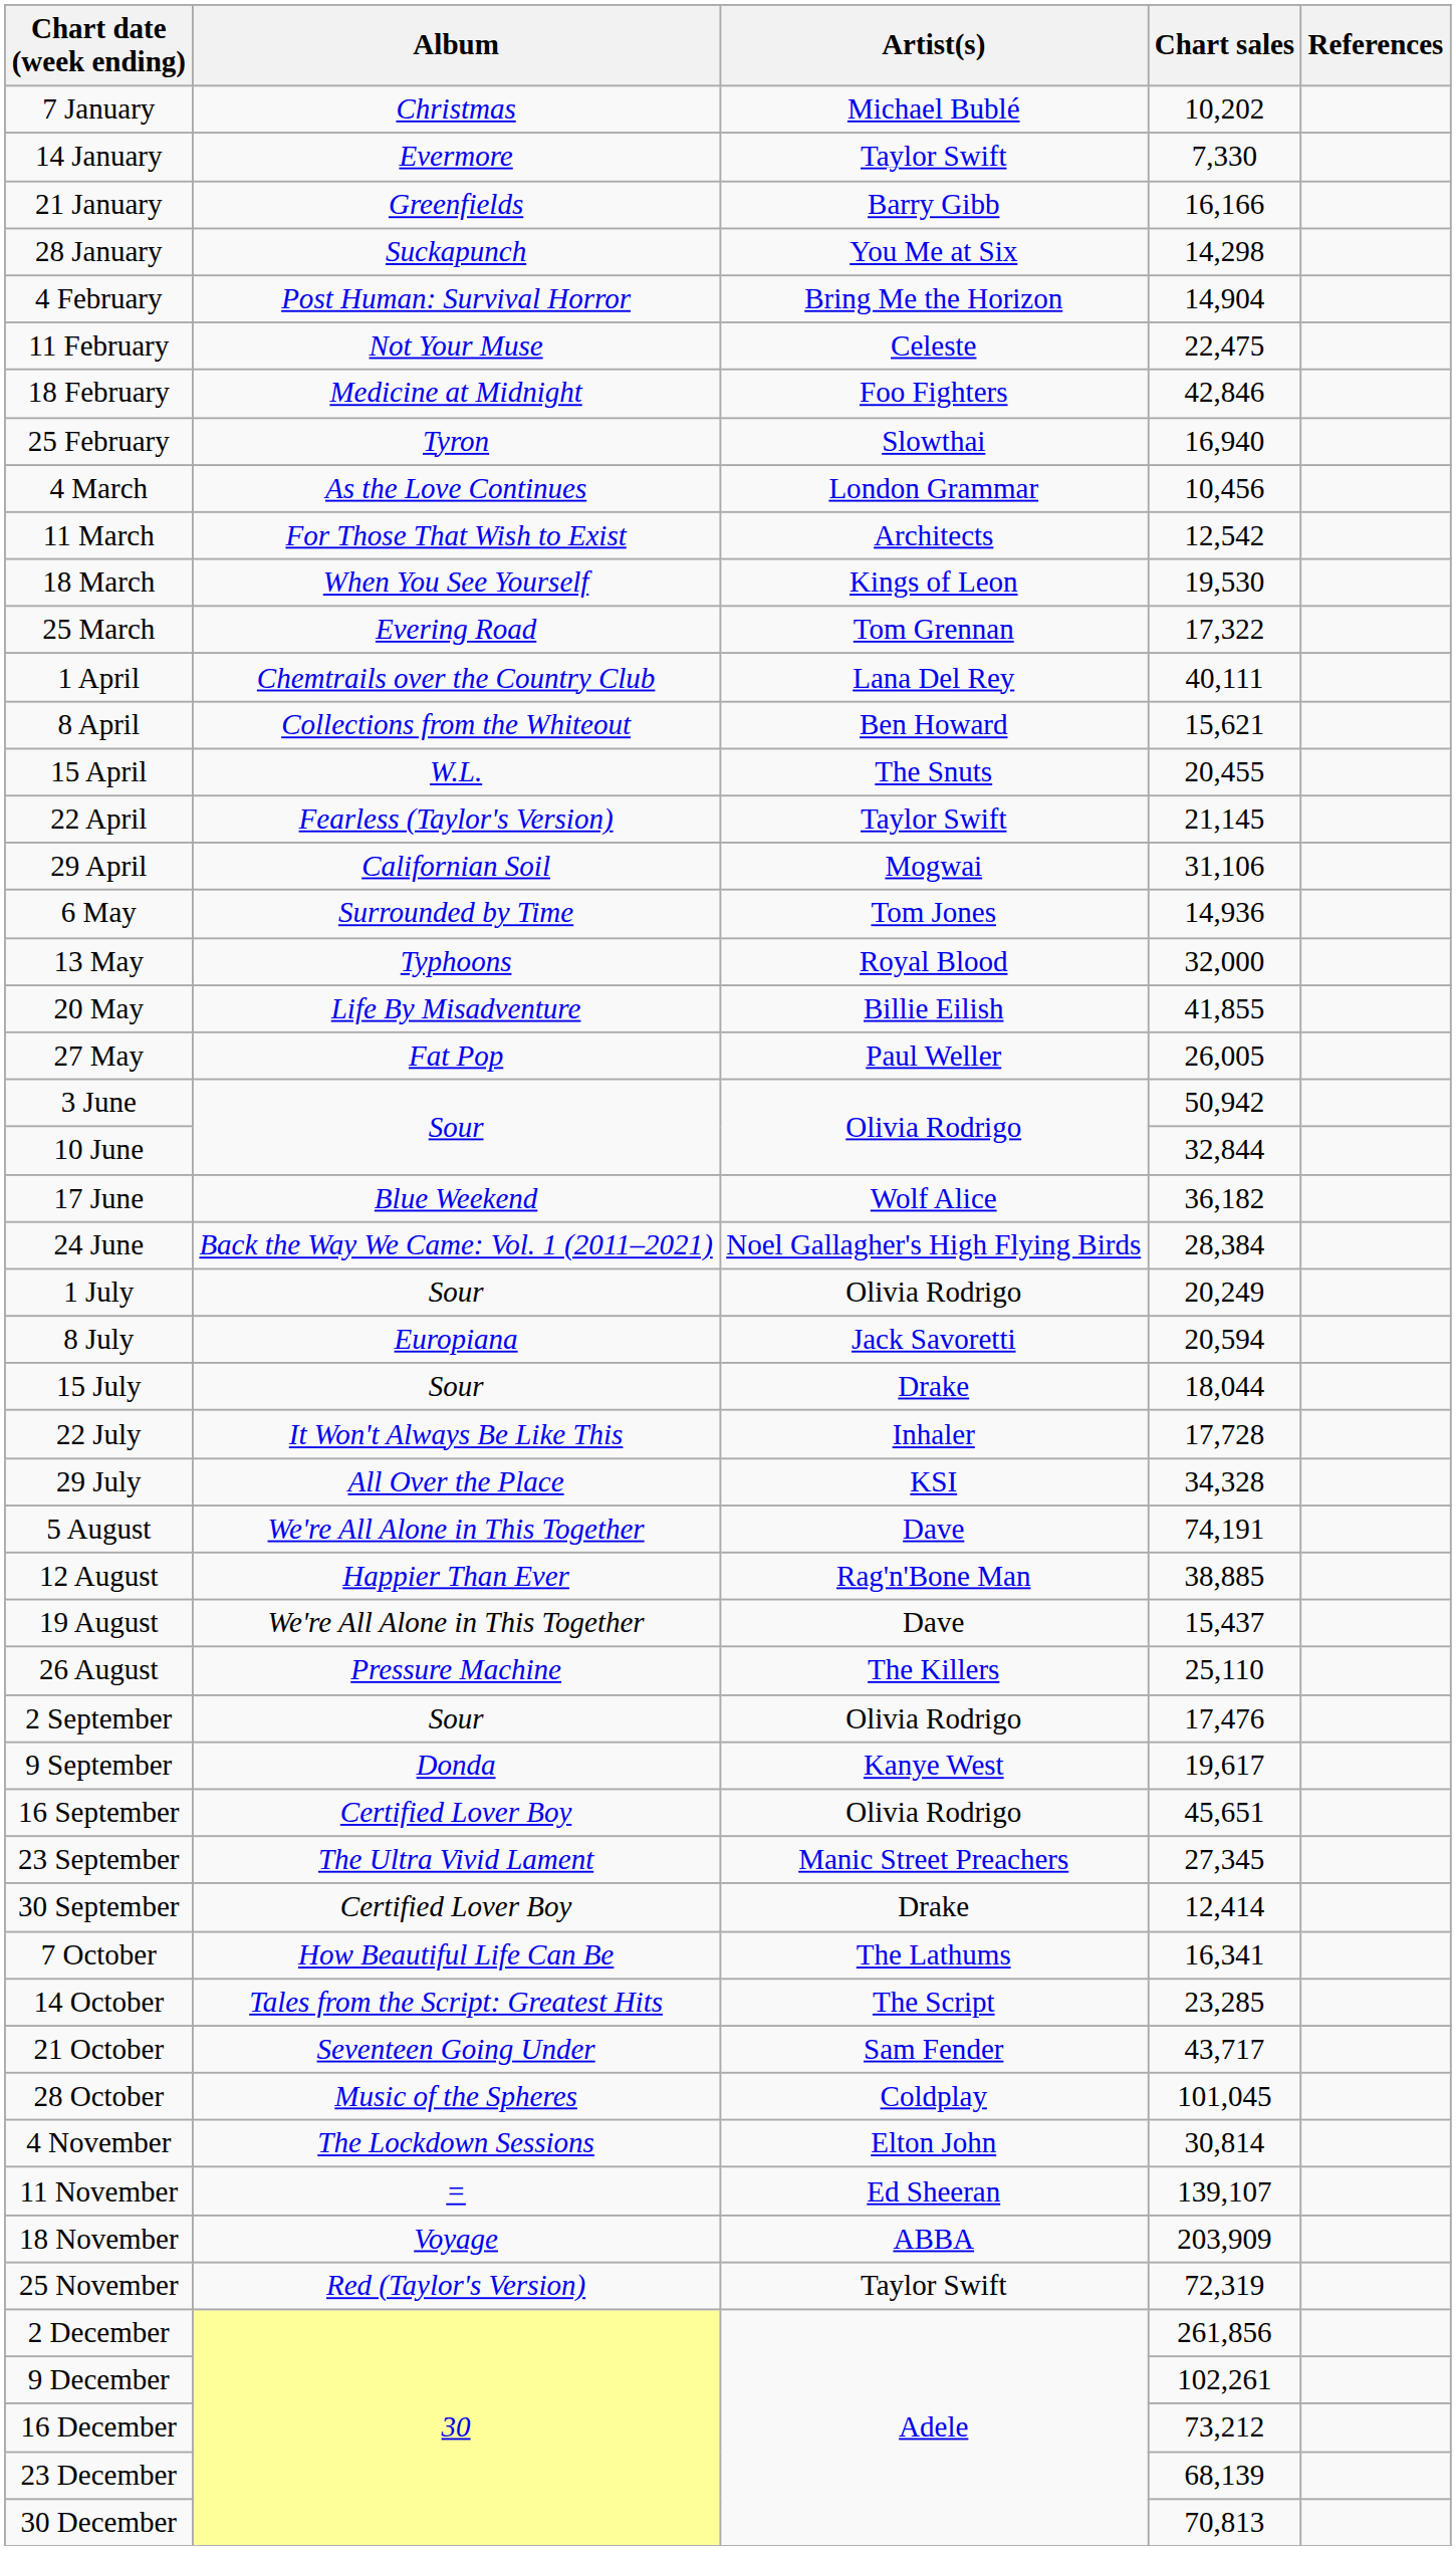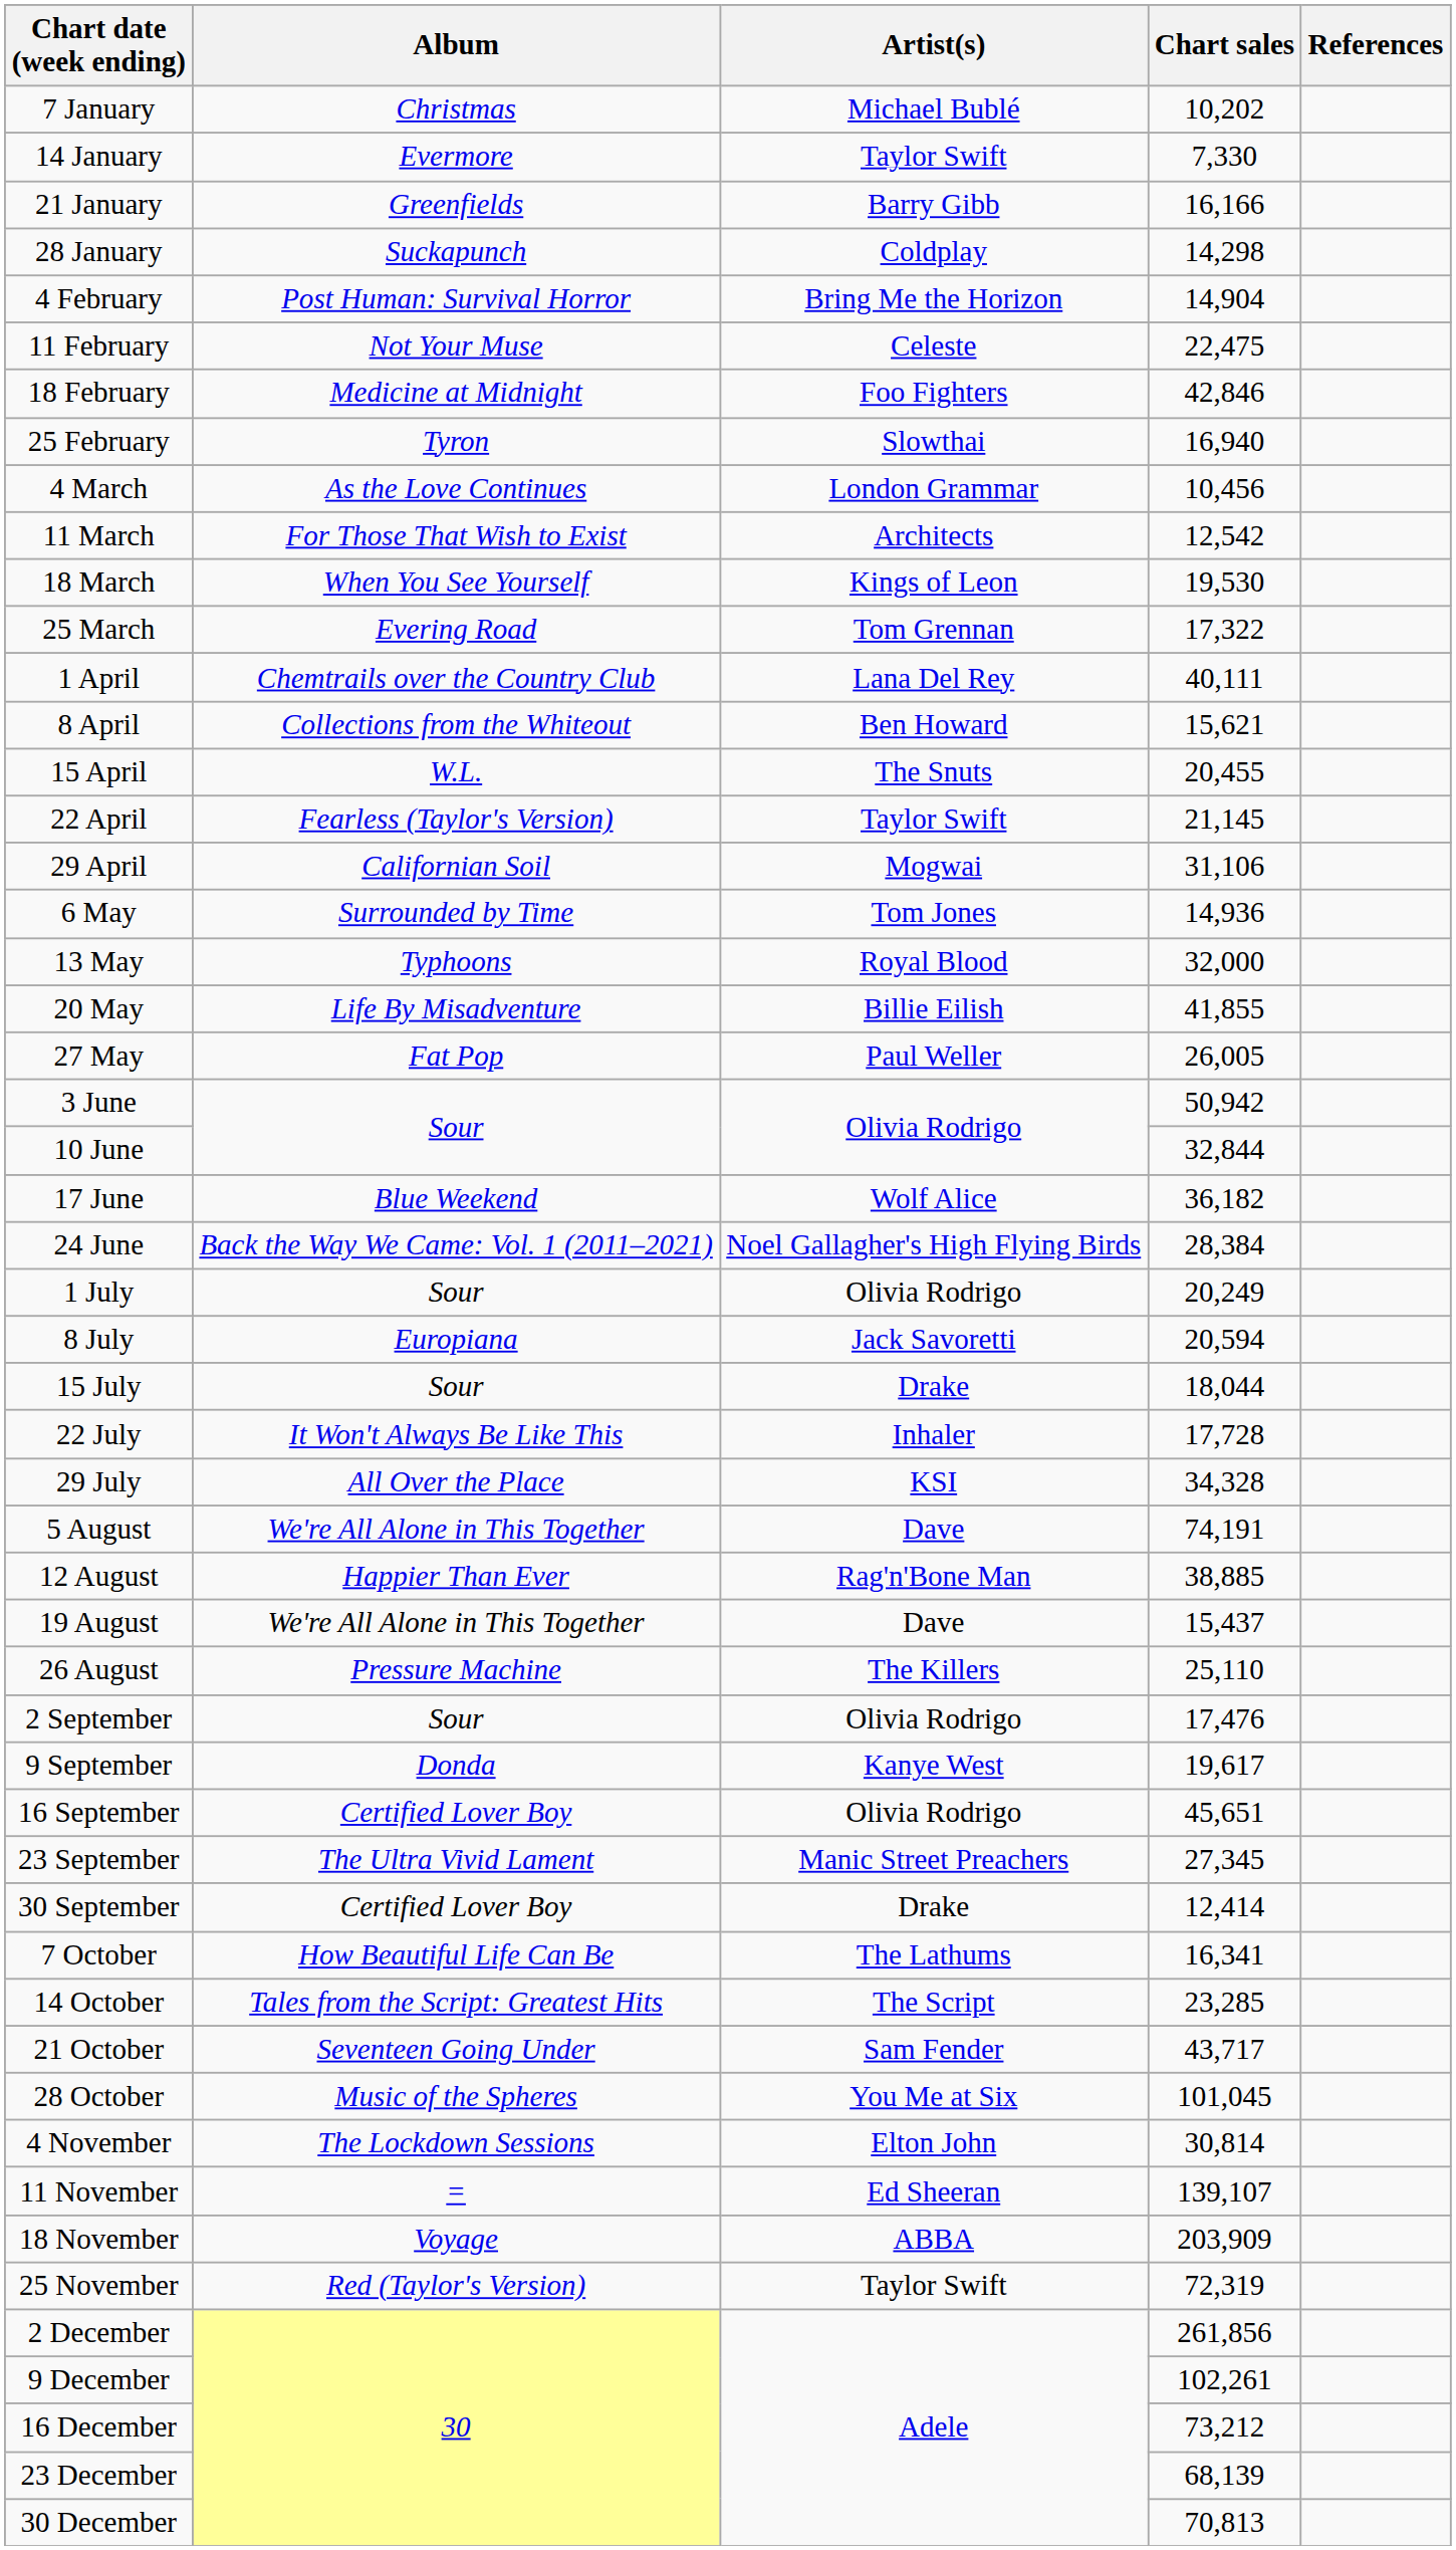 <table class="wikitable" style="font-size:97%; text-align:center;">
 <tr>
 <th>Chart date<br>(week ending)</th>
 <th>Album</th>
 <th>Artist(s)</th>
 <th>Chart sales</th>
 <th>References</th>
 </tr>
 <tr>
 <td>7 January</td>
 <td><em><a href='#'>Christmas</a></em></td>
 <td><a href='#'>Michael Bublé</a></td>
 <td>10,202</td>
 <td></td>
 </tr>
 <tr>
 <td>14 January</td>
 <td><em><a href='#'>Evermore</a></em></td>
 <td><a href='#'>Taylor Swift</a></td>
 <td>7,330</td>
 <td></td>
 </tr>
 <tr>
 <td>21 January</td>
 <td><em><a href='#'>Greenfields</a></em></td>
 <td><a href='#'>Barry Gibb</a></td>
 <td>16,166</td>
 <td></td>
 </tr>
 <tr>
 <td>28 January</td>
 <td><em><a href='#'>Suckapunch</a></em></td>
-<td><a href='#'>You Me at Six</a></td>
+<td><a href='#'>Coldplay</a></td>
 <td>14,298</td>
 <td></td>
 </tr>
 <tr>
 <td>4 February</td>
 <td><em><a href='#'>Post Human: Survival Horror</a></em></td>
 <td><a href='#'>Bring Me the Horizon</a></td>
 <td>14,904</td>
 <td></td>
 </tr>
 <tr>
 <td>11 February</td>
 <td><em><a href='#'>Not Your Muse</a></em></td>
 <td><a href='#'>Celeste</a></td>
 <td>22,475</td>
 <td></td>
 </tr>
 <tr>
 <td>18 February</td>
 <td><em><a href='#'>Medicine at Midnight</a></em></td>
 <td><a href='#'>Foo Fighters</a></td>
 <td>42,846</td>
 <td></td>
 </tr>
 <tr>
 <td>25 February</td>
 <td><em><a href='#'>Tyron</a></em></td>
 <td><a href='#'>Slowthai</a></td>
 <td>16,940</td>
 <td></td>
 </tr>
 <tr>
 <td>4 March</td>
 <td><em><a href='#'>As the Love Continues</a></em></td>
 <td><a href='#'>London Grammar</a></td>
 <td>10,456</td>
 <td></td>
 </tr>
 <tr>
 <td>11 March</td>
 <td><em><a href='#'>For Those That Wish to Exist</a></em></td>
 <td><a href='#'>Architects</a></td>
 <td>12,542</td>
 <td></td>
 </tr>
 <tr>
 <td>18 March</td>
 <td><em><a href='#'>When You See Yourself</a></em></td>
 <td><a href='#'>Kings of Leon</a></td>
 <td>19,530</td>
 <td></td>
 </tr>
 <tr>
 <td>25 March</td>
 <td><em><a href='#'>Evering Road</a></em></td>
 <td><a href='#'>Tom Grennan</a></td>
 <td>17,322</td>
 <td></td>
 </tr>
 <tr>
 <td>1 April</td>
 <td><em><a href='#'>Chemtrails over the Country Club</a></em></td>
 <td><a href='#'>Lana Del Rey</a></td>
 <td>40,111</td>
 <td></td>
 </tr>
 <tr>
 <td>8 April</td>
 <td><em><a href='#'>Collections from the Whiteout</a></em></td>
 <td><a href='#'>Ben Howard</a></td>
 <td>15,621</td>
 <td></td>
 </tr>
 <tr>
 <td>15 April</td>
 <td><em><a href='#'>W.L.</a></em></td>
 <td><a href='#'>The Snuts</a></td>
 <td>20,455</td>
 <td></td>
 </tr>
 <tr>
 <td>22 April</td>
 <td><em><a href='#'>Fearless (Taylor's Version)</a></em></td>
 <td><a href='#'>Taylor Swift</a></td>
 <td>21,145</td>
 <td></td>
 </tr>
 <tr>
 <td>29 April</td>
 <td><em><a href='#'>Californian Soil</a></em></td>
 <td><a href='#'>Mogwai</a></td>
 <td>31,106</td>
 <td></td>
 </tr>
 <tr>
 <td>6 May</td>
 <td><em><a href='#'>Surrounded by Time</a></em></td>
 <td><a href='#'>Tom Jones</a></td>
 <td>14,936</td>
 <td></td>
 </tr>
 <tr>
 <td>13 May</td>
 <td><em><a href='#'>Typhoons</a></em></td>
 <td><a href='#'>Royal Blood</a></td>
 <td>32,000</td>
 <td></td>
 </tr>
 <tr>
 <td>20 May</td>
 <td><em><a href='#'>Life By Misadventure</a></em></td>
 <td><a href='#'>Billie Eilish</a></td>
 <td>41,855</td>
 <td></td>
 </tr>
 <tr>
 <td>27 May</td>
 <td><em><a href='#'>Fat Pop</a></em></td>
 <td><a href='#'>Paul Weller</a></td>
 <td>26,005</td>
 <td></td>
 </tr>
 <tr>
 <td>3 June</td>
 <td rowspan="2"><em><a href='#'>Sour</a></em></td>
 <td rowspan="2"><a href='#'>Olivia Rodrigo</a></td>
 <td>50,942</td>
 <td></td>
 </tr>
 <tr>
 <td>10 June</td>
 <td>32,844</td>
 <td></td>
 </tr>
 <tr>
 <td>17 June</td>
 <td><em><a href='#'>Blue Weekend</a></em></td>
 <td><a href='#'>Wolf Alice</a></td>
 <td>36,182</td>
 <td></td>
 </tr>
 <tr>
 <td>24 June</td>
 <td><em><a href='#'>Back the Way We Came: Vol. 1 (2011–2021)</a></em></td>
 <td><a href='#'>Noel Gallagher's High Flying Birds</a></td>
 <td>28,384</td>
 <td></td>
 </tr>
 <tr>
 <td>1 July</td>
 <td><em>Sour</em></td>
 <td>Olivia Rodrigo</td>
 <td>20,249</td>
 <td></td>
 </tr>
 <tr>
 <td>8 July</td>
 <td><em><a href='#'>Europiana</a></em></td>
 <td><a href='#'>Jack Savoretti</a></td>
 <td>20,594</td>
 <td></td>
 </tr>
 <tr>
 <td>15 July</td>
 <td><em>Sour</em></td>
 <td><a href='#'>Drake</a></td>
 <td>18,044</td>
 <td></td>
 </tr>
 <tr>
 <td>22 July</td>
 <td><em><a href='#'>It Won't Always Be Like This</a></em></td>
 <td><a href='#'>Inhaler</a></td>
 <td>17,728</td>
 <td></td>
 </tr>
 <tr>
 <td>29 July</td>
 <td><em><a href='#'>All Over the Place</a></em></td>
 <td><a href='#'>KSI</a></td>
 <td>34,328</td>
 <td></td>
 </tr>
 <tr>
 <td>5 August</td>
 <td><em><a href='#'>We're All Alone in This Together</a></em></td>
 <td><a href='#'>Dave</a></td>
 <td>74,191</td>
 <td></td>
 </tr>
 <tr>
 <td>12 August</td>
 <td><em><a href='#'>Happier Than Ever</a></em></td>
 <td><a href='#'>Rag'n'Bone Man</a></td>
 <td>38,885</td>
 <td></td>
 </tr>
 <tr>
 <td>19 August</td>
 <td><em>We're All Alone in This Together</em></td>
 <td>Dave</td>
 <td>15,437</td>
 <td></td>
 </tr>
 <tr>
 <td>26 August</td>
 <td><em><a href='#'>Pressure Machine</a></em></td>
 <td><a href='#'>The Killers</a></td>
 <td>25,110</td>
 <td></td>
 </tr>
 <tr>
 <td>2 September</td>
 <td><em>Sour</em></td>
 <td>Olivia Rodrigo</td>
 <td>17,476</td>
 <td></td>
 </tr>
 <tr>
 <td>9 September</td>
 <td><em><a href='#'>Donda</a></em></td>
 <td><a href='#'>Kanye West</a></td>
 <td>19,617</td>
 <td></td>
 </tr>
 <tr>
 <td>16 September</td>
 <td><em><a href='#'>Certified Lover Boy</a></em></td>
 <td>Olivia Rodrigo</td>
 <td>45,651</td>
 <td></td>
 </tr>
 <tr>
 <td>23 September</td>
 <td><em><a href='#'>The Ultra Vivid Lament</a></em></td>
 <td><a href='#'>Manic Street Preachers</a></td>
 <td>27,345</td>
 <td></td>
 </tr>
 <tr>
 <td>30 September</td>
 <td><em>Certified Lover Boy</em></td>
 <td>Drake</td>
 <td>12,414</td>
 <td></td>
 </tr>
 <tr>
 <td>7 October</td>
 <td><em><a href='#'>How Beautiful Life Can Be</a></em></td>
 <td><a href='#'>The Lathums</a></td>
 <td>16,341</td>
 <td></td>
 </tr>
 <tr>
 <td>14 October</td>
 <td><em><a href='#'>Tales from the Script: Greatest Hits</a></em></td>
 <td><a href='#'>The Script</a></td>
 <td>23,285</td>
 <td></td>
 </tr>
 <tr>
 <td>21 October</td>
 <td><em><a href='#'>Seventeen Going Under</a></em></td>
 <td><a href='#'>Sam Fender</a></td>
 <td>43,717</td>
 <td></td>
 </tr>
 <tr>
 <td>28 October</td>
 <td><em><a href='#'>Music of the Spheres</a></em></td>
-<td><a href='#'>Coldplay</a></td>
+<td><a href='#'>You Me at Six</a></td>
 <td>101,045</td>
 <td></td>
 </tr>
 <tr>
 <td>4 November</td>
 <td><em><a href='#'>The Lockdown Sessions</a></em></td>
 <td><a href='#'>Elton John</a></td>
 <td>30,814</td>
 <td></td>
 </tr>
 <tr>
 <td>11 November</td>
 <td><em><a href='#'>=</a></em></td>
 <td><a href='#'>Ed Sheeran</a></td>
 <td>139,107</td>
 <td></td>
 </tr>
 <tr>
 <td>18 November</td>
 <td><em><a href='#'>Voyage</a></em></td>
 <td><a href='#'>ABBA</a></td>
 <td>203,909</td>
 <td></td>
 </tr>
 <tr>
 <td>25 November</td>
 <td><em><a href='#'>Red (Taylor's Version)</a></em></td>
 <td>Taylor Swift</td>
 <td>72,319</td>
 <td></td>
 </tr>
 <tr>
 <td>2 December</td>
 <td bgcolor=#FFFF99 rowspan="5"><em><a href='#'>30</a></em></td>
 <td rowspan="5"><a href='#'>Adele</a></td>
 <td>261,856</td>
 <td></td>
 </tr>
 <tr>
 <td>9 December</td>
 <td>102,261</td>
 <td></td>
 </tr>
 <tr>
 <td>16 December</td>
 <td>73,212</td>
 <td></td>
 </tr>
 <tr>
 <td>23 December</td>
 <td>68,139</td>
 <td></td>
 </tr>
 <tr>
 <td>30 December</td>
 <td>70,813</td>
 <td></td>
 </tr>
 </table>
